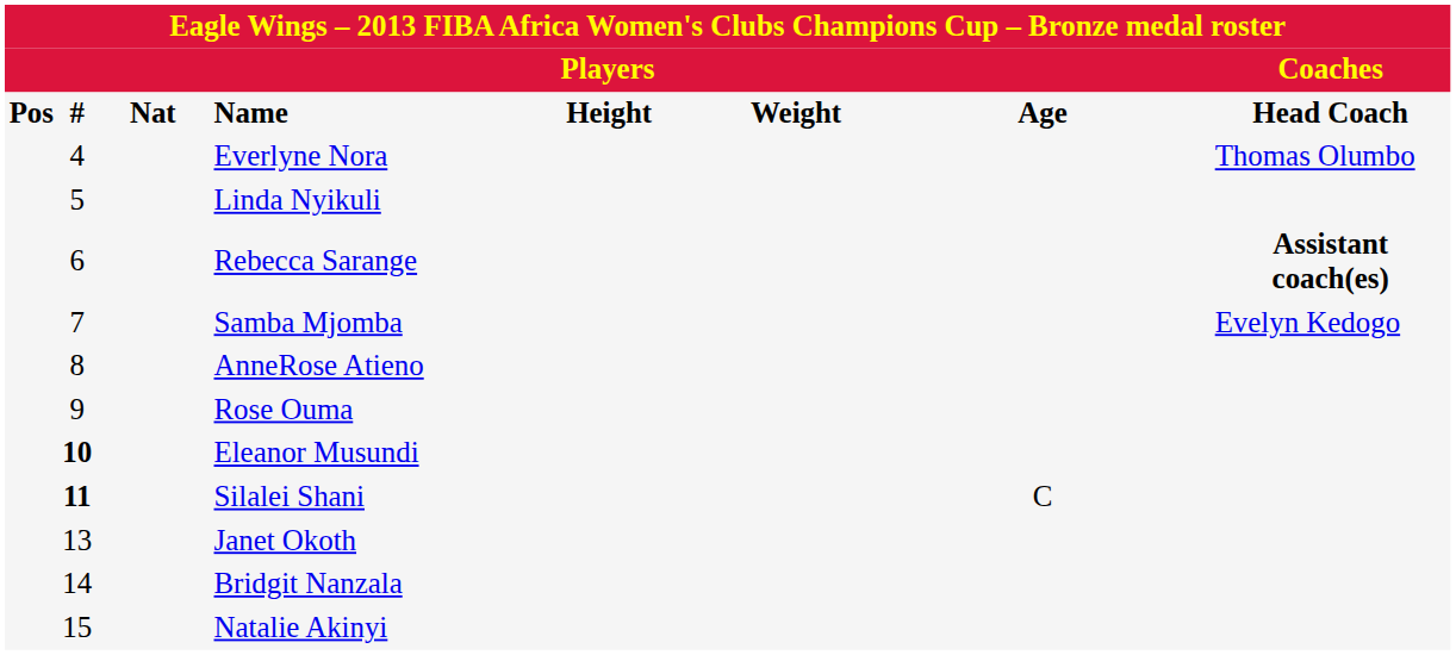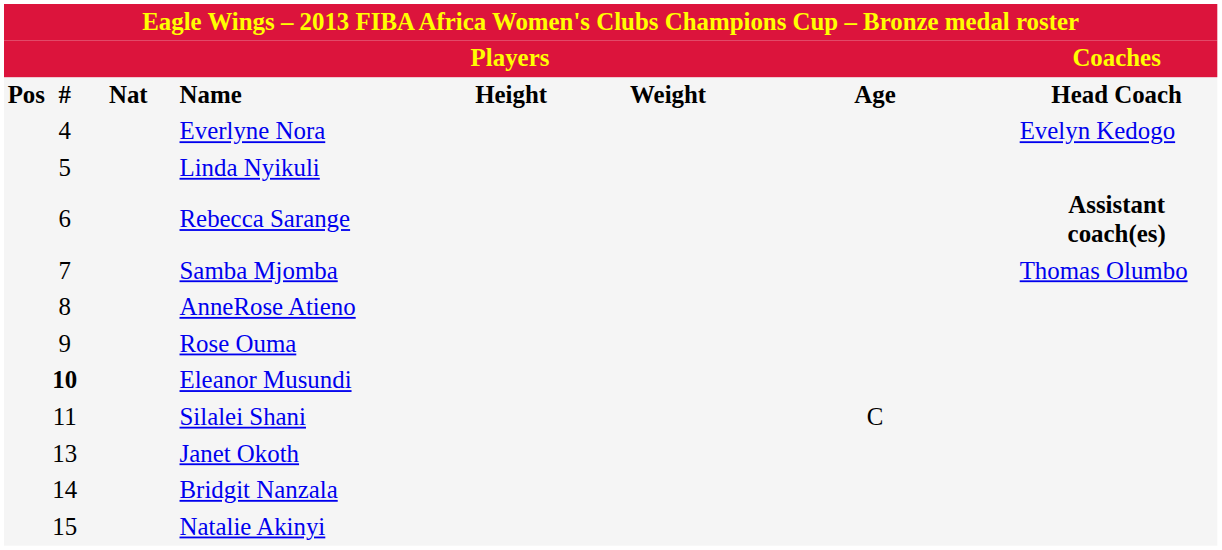 <table border=0 cellpadding=2 cellspacing=0  |- bgcolor=#f5f5f5 style="text-align:center; font-size:85%;" width=75%>
 <tr>
 <td colspan="8" style="background: #dc143c; color: yellow"><strong>Eagle Wings – 2013 FIBA Africa Women's Clubs Champions Cup – Bronze medal roster</strong></td>
 </tr>
 <tr>
 <td colspan="7" style="background: #dc143c; color: yellow"><strong>Players</strong></td>
 <td style="background: #dc143c; color: yellow"><strong>Coaches</strong></td>
 </tr>
 <tr style="background=#f5f5f5; color: black">
 <th width=5px>Pos</th>
 <th width=5px>#</th>
 <th width=50px>Nat</th>
 <th width=135px align=left>Name</th>
 <th width=100px>Height</th>
 <th width=70px>Weight</th>
 <th width=160px>Age</th>
 <th width=110px>Head Coach</th>
 </tr>
 <tr>
 <td></td>
 <td>4</td>
 <td></td>
 <td align=left><a href='#'>Everlyne Nora</a></td>
 <td><span></span></td>
 <td><span></span></td>
 <td><span></span></td>
-<td align=left> <a href='#'>Thomas Olumbo</a></td>
+<td align=left> <a href='#'>Evelyn Kedogo</a></td>
 </tr>
 <tr>
 <td></td>
 <td>5</td>
 <td></td>
 <td align=left><a href='#'>Linda Nyikuli</a></td>
 <td><span></span></td>
 <td><span></span></td>
 <td><span></span></td>
 </tr>
 <tr>
 <td></td>
 <td>6</td>
 <td></td>
 <td align=left><a href='#'>Rebecca Sarange</a></td>
 <td><span></span></td>
 <td><span></span></td>
 <td><span></span></td>
 <td><strong>Assistant coach(es)</strong></td>
 </tr>
 <tr>
 <td></td>
 <td>7</td>
 <td></td>
 <td align=left><a href='#'>Samba Mjomba</a></td>
 <td><span></span></td>
 <td><span></span></td>
 <td><span></span></td>
-<td align=left> <a href='#'>Evelyn Kedogo</a></td>
+<td align=left> <a href='#'>Thomas Olumbo</a></td>
 </tr>
 <tr>
 <td></td>
 <td>8</td>
 <td></td>
 <td align=left><a href='#'>AnneRose Atieno </a></td>
 <td><span></span></td>
 <td><span></span></td>
 <td><span></span></td>
 </tr>
 <tr>
 <td></td>
 <td>9</td>
 <td></td>
 <td align=left><a href='#'>Rose Ouma</a></td>
 <td><span></span></td>
 <td><span></span></td>
 <td><span></span></td>
 </tr>
 <tr>
 <td></td>
 <td><strong>10</strong></td>
 <td></td>
 <td align=left><a href='#'>Eleanor Musundi</a></td>
 <td><span></span></td>
 <td><span></span></td>
 <td></td>
 </tr>
 <tr>
 <td></td>
-<td><strong>11</strong></td>
+<td>11</td>
 <td></td>
 <td align=left><a href='#'>Silalei Shani</a></td>
 <td><span></span></td>
 <td><span></span></td>
 <td><span> C</span></td>
 </tr>
 <tr>
 <td></td>
 <td>13</td>
 <td></td>
 <td align=left><a href='#'>Janet Okoth</a></td>
 <td><span></span></td>
 <td><span></span></td>
 <td><span></span></td>
 </tr>
 <tr>
 <td></td>
 <td>14</td>
 <td></td>
 <td align=left><a href='#'>Bridgit Nanzala</a></td>
 <td><span></span></td>
 <td><span></span></td>
 <td><span></span></td>
 </tr>
 <tr>
 <td></td>
 <td>15</td>
 <td></td>
 <td align=left><a href='#'>Natalie Akinyi</a></td>
 <td><span></span></td>
 <td><span></span></td>
 <td><span></span></td>
 </tr>
 </table>
